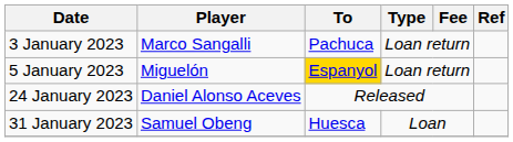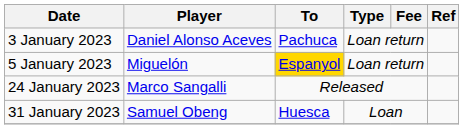 <table class="wikitable">
 <tr>
 <th>Date</th>
 <th>Player</th>
 <th>To</th>
 <th>Type</th>
 <th>Fee</th>
 <th>Ref</th>
 </tr>
 <tr>
 <td>3 January 2023</td>
-<td> <a href='#'>Marco Sangalli</a></td>
+<td> <a href='#'>Daniel Alonso Aceves</a></td>
 <td> <a href='#'>Pachuca</a></td>
 <td colspan=2 align=center><em>Loan return</em></td>
 <td align=center></td>
 </tr>
 <tr>
 <td>5 January 2023</td>
 <td> <a href='#'>Miguelón</a></td>
 <td style="background: gold;"><a href='#'>Espanyol</a></td>
 <td colspan=2 align=center><em>Loan return</em></td>
 <td align=center></td>
 </tr>
 <tr>
 <td>24 January 2023</td>
-<td> <a href='#'>Daniel Alonso Aceves</a></td>
+<td> <a href='#'>Marco Sangalli</a></td>
 <td colspan=3 align=center><em>Released</em></td>
 <td align=center></td>
 </tr>
 <tr>
 <td>31 January 2023</td>
 <td> <a href='#'>Samuel Obeng</a></td>
 <td><a href='#'>Huesca</a></td>
 <td colspan=2 align=center><em>Loan</em></td>
 <td align=center></td>
 </tr>
 <tr>
 </tr>
 </table>
